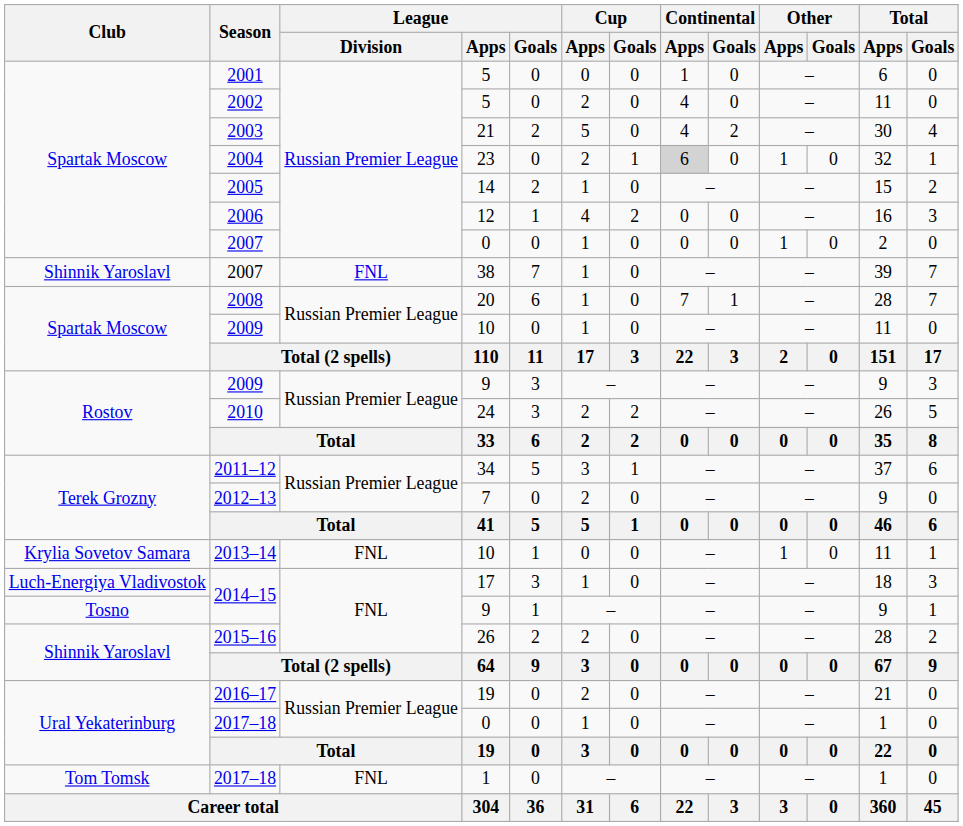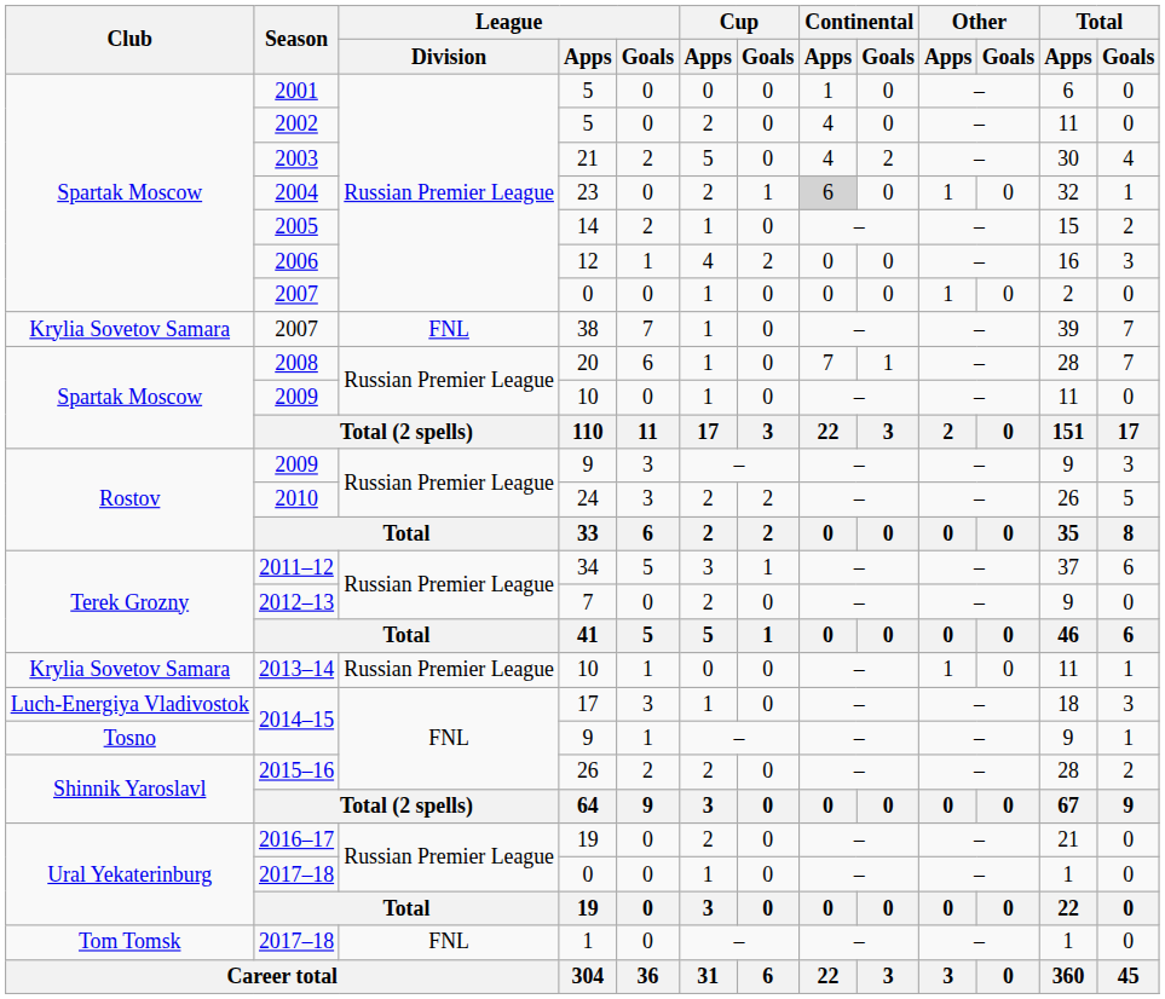 <table class="wikitable" style="text-align: center;">
 <tr>
 <th rowspan=2>Club</th>
 <th rowspan=2>Season</th>
 <th colspan=3>League</th>
 <th colspan=2>Cup</th>
 <th colspan=2>Continental</th>
 <th colspan=2>Other</th>
 <th colspan=2>Total</th>
 </tr>
 <tr>
 <th>Division</th>
 <th>Apps</th>
 <th>Goals</th>
 <th>Apps</th>
 <th>Goals</th>
 <th>Apps</th>
 <th>Goals</th>
 <th>Apps</th>
 <th>Goals</th>
 <th>Apps</th>
 <th>Goals</th>
 </tr>
 <tr>
 <td rowspan=7><a href='#'>Spartak Moscow</a></td>
 <td><a href='#'>2001</a></td>
 <td rowspan=7><a href='#'>Russian Premier League</a></td>
 <td>5</td>
 <td>0</td>
 <td>0</td>
 <td>0</td>
 <td>1</td>
 <td>0</td>
 <td colspan=2>–</td>
 <td>6</td>
 <td>0</td>
 </tr>
 <tr>
 <td><a href='#'>2002</a></td>
 <td>5</td>
 <td>0</td>
 <td>2</td>
 <td>0</td>
 <td>4</td>
 <td>0</td>
 <td colspan=2>–</td>
 <td>11</td>
 <td>0</td>
 </tr>
 <tr>
 <td><a href='#'>2003</a></td>
 <td>21</td>
 <td>2</td>
 <td>5</td>
 <td>0</td>
 <td>4</td>
 <td>2</td>
 <td colspan=2>–</td>
 <td>30</td>
 <td>4</td>
 </tr>
 <tr>
 <td><a href='#'>2004</a></td>
 <td>23</td>
 <td>0</td>
 <td>2</td>
 <td>1</td>
 <td style="background: lightgrey;">6</td>
 <td>0</td>
 <td>1</td>
 <td>0</td>
 <td>32</td>
 <td>1</td>
 </tr>
 <tr>
 <td><a href='#'>2005</a></td>
 <td>14</td>
 <td>2</td>
 <td>1</td>
 <td>0</td>
 <td colspan=2>–</td>
 <td colspan=2>–</td>
 <td>15</td>
 <td>2</td>
 </tr>
 <tr>
 <td><a href='#'>2006</a></td>
 <td>12</td>
 <td>1</td>
 <td>4</td>
 <td>2</td>
 <td>0</td>
 <td>0</td>
 <td colspan=2>–</td>
 <td>16</td>
 <td>3</td>
 </tr>
 <tr>
 <td><a href='#'>2007</a></td>
 <td>0</td>
 <td>0</td>
 <td>1</td>
 <td>0</td>
 <td>0</td>
 <td>0</td>
 <td>1</td>
 <td>0</td>
 <td>2</td>
 <td>0</td>
 </tr>
 <tr>
-<td><a href='#'>Shinnik Yaroslavl</a></td>
+<td><a href='#'>Krylia Sovetov Samara</a></td>
 <td>2007</td>
 <td><a href='#'>FNL</a></td>
 <td>38</td>
 <td>7</td>
 <td>1</td>
 <td>0</td>
 <td colspan=2>–</td>
 <td colspan=2>–</td>
 <td>39</td>
 <td>7</td>
 </tr>
 <tr>
 <td rowspan=3><a href='#'>Spartak Moscow</a></td>
 <td><a href='#'>2008</a></td>
 <td rowspan=2>Russian Premier League</td>
 <td>20</td>
 <td>6</td>
 <td>1</td>
 <td>0</td>
 <td>7</td>
 <td>1</td>
 <td colspan=2>–</td>
 <td>28</td>
 <td>7</td>
 </tr>
 <tr>
 <td><a href='#'>2009</a></td>
 <td>10</td>
 <td>0</td>
 <td>1</td>
 <td>0</td>
 <td colspan=2>–</td>
 <td colspan=2>–</td>
 <td>11</td>
 <td>0</td>
 </tr>
 <tr>
 <th colspan=2>Total (2 spells)</th>
 <th>110</th>
 <th>11</th>
 <th>17</th>
 <th>3</th>
 <th>22</th>
 <th>3</th>
 <th>2</th>
 <th>0</th>
 <th>151</th>
 <th>17</th>
 </tr>
 <tr>
 <td rowspan=3><a href='#'>Rostov</a></td>
 <td><a href='#'>2009</a></td>
 <td rowspan=2>Russian Premier League</td>
 <td>9</td>
 <td>3</td>
 <td colspan=2>–</td>
 <td colspan=2>–</td>
 <td colspan=2>–</td>
 <td>9</td>
 <td>3</td>
 </tr>
 <tr>
 <td><a href='#'>2010</a></td>
 <td>24</td>
 <td>3</td>
 <td>2</td>
 <td>2</td>
 <td colspan=2>–</td>
 <td colspan=2>–</td>
 <td>26</td>
 <td>5</td>
 </tr>
 <tr>
 <th colspan=2>Total</th>
 <th>33</th>
 <th>6</th>
 <th>2</th>
 <th>2</th>
 <th>0</th>
 <th>0</th>
 <th>0</th>
 <th>0</th>
 <th>35</th>
 <th>8</th>
 </tr>
 <tr>
 <td rowspan=3><a href='#'>Terek Grozny</a></td>
 <td><a href='#'>2011–12</a></td>
 <td rowspan=2>Russian Premier League</td>
 <td>34</td>
 <td>5</td>
 <td>3</td>
 <td>1</td>
 <td colspan=2>–</td>
 <td colspan=2>–</td>
 <td>37</td>
 <td>6</td>
 </tr>
 <tr>
 <td><a href='#'>2012–13</a></td>
 <td>7</td>
 <td>0</td>
 <td>2</td>
 <td>0</td>
 <td colspan=2>–</td>
 <td colspan=2>–</td>
 <td>9</td>
 <td>0</td>
 </tr>
 <tr>
 <th colspan=2>Total</th>
 <th>41</th>
 <th>5</th>
 <th>5</th>
 <th>1</th>
 <th>0</th>
 <th>0</th>
 <th>0</th>
 <th>0</th>
 <th>46</th>
 <th>6</th>
 </tr>
 <tr>
 <td><a href='#'>Krylia Sovetov Samara</a></td>
 <td><a href='#'>2013–14</a></td>
-<td>FNL</td>
+<td>Russian Premier League</td>
 <td>10</td>
 <td>1</td>
 <td>0</td>
 <td>0</td>
 <td colspan=2>–</td>
 <td>1</td>
 <td>0</td>
 <td>11</td>
 <td>1</td>
 </tr>
 <tr>
 <td><a href='#'>Luch-Energiya Vladivostok</a></td>
 <td rowspan=2><a href='#'>2014–15</a></td>
 <td rowspan=3>FNL</td>
 <td>17</td>
 <td>3</td>
 <td>1</td>
 <td>0</td>
 <td colspan=2>–</td>
 <td colspan=2>–</td>
 <td>18</td>
 <td>3</td>
 </tr>
 <tr>
 <td><a href='#'>Tosno</a></td>
 <td>9</td>
 <td>1</td>
 <td colspan=2>–</td>
 <td colspan=2>–</td>
 <td colspan=2>–</td>
 <td>9</td>
 <td>1</td>
 </tr>
 <tr>
 <td rowspan=2><a href='#'>Shinnik Yaroslavl</a></td>
 <td><a href='#'>2015–16</a></td>
 <td>26</td>
 <td>2</td>
 <td>2</td>
 <td>0</td>
 <td colspan=2>–</td>
 <td colspan=2>–</td>
 <td>28</td>
 <td>2</td>
 </tr>
 <tr>
 <th colspan=2>Total (2 spells)</th>
 <th>64</th>
 <th>9</th>
 <th>3</th>
 <th>0</th>
 <th>0</th>
 <th>0</th>
 <th>0</th>
 <th>0</th>
 <th>67</th>
 <th>9</th>
 </tr>
 <tr>
 <td rowspan=3><a href='#'>Ural Yekaterinburg</a></td>
 <td><a href='#'>2016–17</a></td>
 <td rowspan=2>Russian Premier League</td>
 <td>19</td>
 <td>0</td>
 <td>2</td>
 <td>0</td>
 <td colspan=2>–</td>
 <td colspan=2>–</td>
 <td>21</td>
 <td>0</td>
 </tr>
 <tr>
 <td><a href='#'>2017–18</a></td>
 <td>0</td>
 <td>0</td>
 <td>1</td>
 <td>0</td>
 <td colspan=2>–</td>
 <td colspan=2>–</td>
 <td>1</td>
 <td>0</td>
 </tr>
 <tr>
 <th colspan=2>Total</th>
 <th>19</th>
 <th>0</th>
 <th>3</th>
 <th>0</th>
 <th>0</th>
 <th>0</th>
 <th>0</th>
 <th>0</th>
 <th>22</th>
 <th>0</th>
 </tr>
 <tr>
 <td><a href='#'>Tom Tomsk</a></td>
 <td><a href='#'>2017–18</a></td>
 <td>FNL</td>
 <td>1</td>
 <td>0</td>
 <td colspan=2>–</td>
 <td colspan=2>–</td>
 <td colspan=2>–</td>
 <td>1</td>
 <td>0</td>
 </tr>
 <tr>
 <th colspan=3>Career total</th>
 <th>304</th>
 <th>36</th>
 <th>31</th>
 <th>6</th>
 <th>22</th>
 <th>3</th>
 <th>3</th>
 <th>0</th>
 <th>360</th>
 <th>45</th>
 </tr>
 <tr>
 </tr>
 </table>
